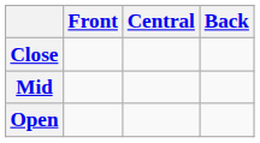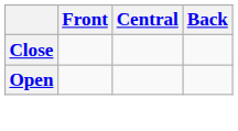 <table class="wikitable" border="1">
 <tr align="center">
 <th></th>
 <th><a href='#'>Front</a></th>
 <th><a href='#'>Central</a></th>
 <th><a href='#'>Back</a></th>
 </tr>
 <tr align="center">
 <th><strong><a href='#'>Close</a></strong></th>
 <td></td>
 <td></td>
 <td></td>
 </tr>
 <tr align="center">
-<th><strong><a href='#'>Mid</a></strong></th>
-<td></td>
-<td></td>
-<td></td>
-</tr>
-<tr align="center">
 <th><strong><a href='#'>Open</a></strong></th>
 <td></td>
 <td></td>
 <td></td>
 </tr>
 </table>
